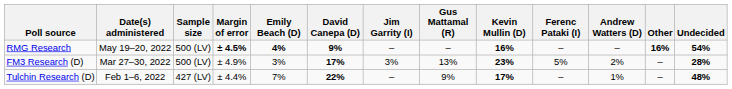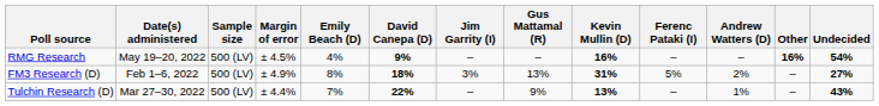 <table class="wikitable" style="font-size:90%;text-align:center;">
 <tr valign=bottom>
 <th>Poll source</th>
 <th>Date(s)<br>administered</th>
 <th>Sample<br>size</th>
 <th>Margin<br>of error</th>
 <th style="width:80px;">Emily<br>Beach (D)</th>
 <th style="width:80px;">David<br>Canepa (D)</th>
 <th style="width:80px;">Jim<br>Garrity (I)</th>
 <th style="width:80px;">Gus<br>Mattamal (R)</th>
 <th style="width:80px;">Kevin<br>Mullin (D)</th>
 <th style="width:80px;">Ferenc<br>Pataki (I)</th>
 <th style="width:80px;">Andrew<br>Watters (D)</th>
 <th>Other</th>
 <th>Undecided</th>
 </tr>
 <tr>
 <td style="text-align:left;"><a href='#'>RMG Research</a></td>
 <td>May 19–20, 2022</td>
 <td>500 (LV)</td>
-<td><strong>± 4.5%</strong></td>
-<td><strong>4%</strong></td>
+<td>± 4.5%</td>
+<td>4%</td>
 <td><strong>9%</strong></td>
 <td>–</td>
 <td>–</td>
 <td><strong>16%</strong></td>
 <td>–</td>
 <td>–</td>
 <td><strong>16%</strong></td>
 <td><strong>54%</strong></td>
 </tr>
 <tr>
 <td style="text-align:left;"><a href='#'>FM3 Research</a> (D)</td>
-<td>Mar 27–30, 2022</td>
+<td>Feb 1–6, 2022</td>
 <td>500 (LV)</td>
 <td>± 4.9%</td>
-<td>3%</td>
-<td><strong>17%</strong></td>
+<td>8%</td>
+<td><strong>18%</strong></td>
 <td>3%</td>
 <td>13%</td>
-<td><strong>23%</strong></td>
+<td><strong>31%</strong></td>
 <td>5%</td>
 <td>2%</td>
 <td>–</td>
-<td><strong>28%</strong></td>
+<td><strong>27%</strong></td>
 </tr>
 <tr>
 <td style="text-align:left;"><a href='#'>Tulchin Research</a> (D)</td>
-<td>Feb 1–6, 2022</td>
-<td>427 (LV)</td>
+<td>Mar 27–30, 2022</td>
+<td>500 (LV)</td>
 <td>± 4.4%</td>
 <td>7%</td>
 <td><strong>22%</strong></td>
 <td>–</td>
 <td>9%</td>
-<td><strong>17%</strong></td>
+<td><strong>13%</strong></td>
 <td>–</td>
 <td>1%</td>
 <td>–</td>
-<td><strong>48%</strong></td>
+<td><strong>43%</strong></td>
 </tr>
 </table>
